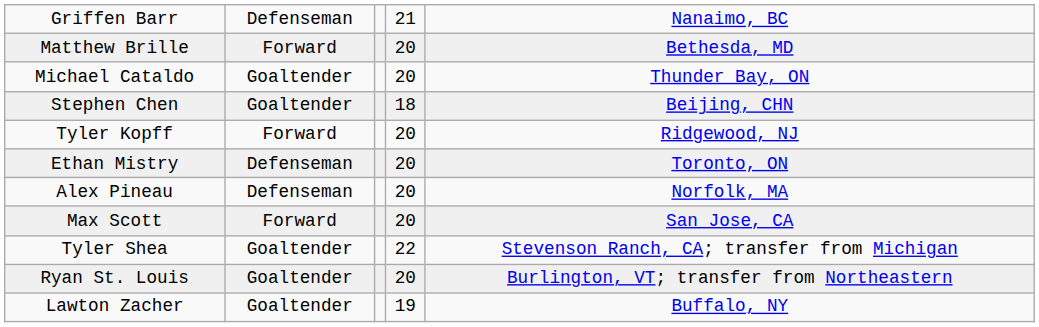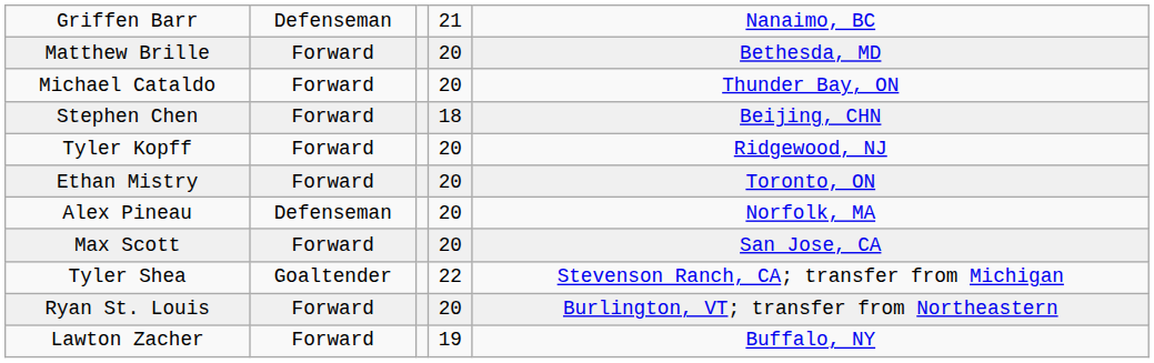 <table class="wikitable" width="60%">
 <tr align="center" bgcolor="">
 <td>Griffen Barr</td>
 <td>Defenseman</td>
 <td></td>
 <td>21</td>
 <td><a href='#'>Nanaimo, BC</a></td>
 </tr>
 <tr align="center" bgcolor="f0f0f0">
 <td>Matthew Brille</td>
 <td>Forward</td>
 <td></td>
 <td>20</td>
 <td><a href='#'>Bethesda, MD</a></td>
 </tr>
 <tr align="center" bgcolor="">
 <td>Michael Cataldo</td>
-<td>Goaltender</td>
+<td>Forward</td>
 <td></td>
 <td>20</td>
 <td><a href='#'>Thunder Bay, ON</a></td>
 </tr>
 <tr align="center" bgcolor="f0f0f0">
 <td>Stephen Chen</td>
-<td>Goaltender</td>
+<td>Forward</td>
 <td></td>
 <td>18</td>
 <td><a href='#'>Beijing, CHN</a></td>
 </tr>
 <tr align="center" bgcolor="">
 <td>Tyler Kopff</td>
 <td>Forward</td>
 <td></td>
 <td>20</td>
 <td><a href='#'>Ridgewood, NJ</a></td>
 </tr>
 <tr align="center" bgcolor="f0f0f0">
 <td>Ethan Mistry</td>
-<td>Defenseman</td>
+<td>Forward</td>
 <td></td>
 <td>20</td>
 <td><a href='#'>Toronto, ON</a></td>
 </tr>
 <tr align="center" bgcolor="">
 <td>Alex Pineau</td>
 <td>Defenseman</td>
 <td></td>
 <td>20</td>
 <td><a href='#'>Norfolk, MA</a></td>
 </tr>
 <tr align="center" bgcolor="f0f0f0">
 <td>Max Scott</td>
 <td>Forward</td>
 <td></td>
 <td>20</td>
 <td><a href='#'>San Jose, CA</a></td>
 </tr>
 <tr align="center" bgcolor="">
 <td>Tyler Shea</td>
 <td>Goaltender</td>
 <td></td>
 <td>22</td>
 <td><a href='#'>Stevenson Ranch, CA</a>; transfer from <a href='#'>Michigan</a></td>
 </tr>
 <tr align="center" bgcolor="f0f0f0">
 <td>Ryan St. Louis</td>
-<td>Goaltender</td>
+<td>Forward</td>
 <td></td>
 <td>20</td>
 <td><a href='#'>Burlington, VT</a>; transfer from <a href='#'>Northeastern</a></td>
 </tr>
 <tr align="center" bgcolor="">
 <td>Lawton Zacher</td>
-<td>Goaltender</td>
+<td>Forward</td>
 <td></td>
 <td>19</td>
 <td><a href='#'>Buffalo, NY</a></td>
 </tr>
 </table>
